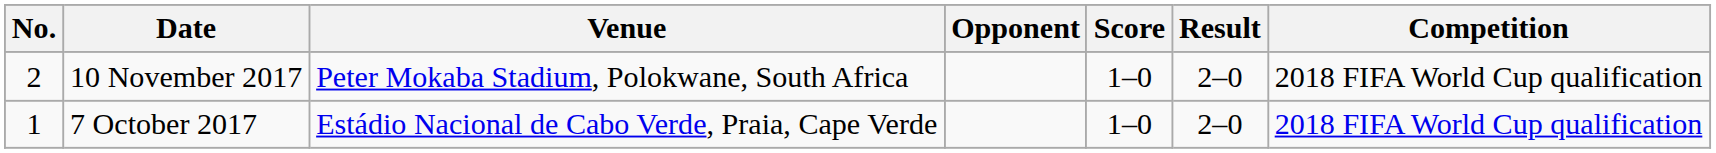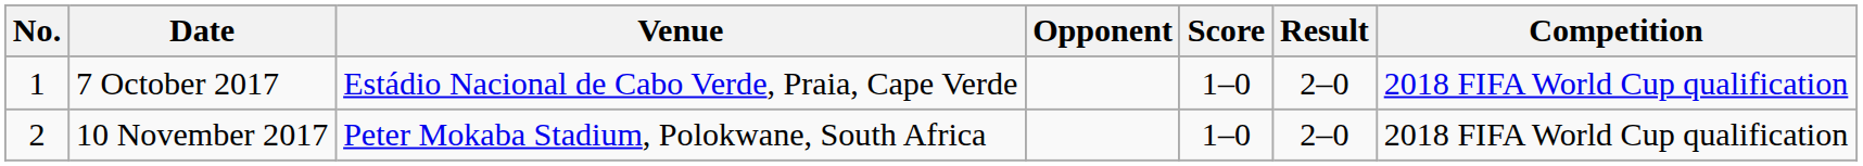 <table class="wikitable sortable">
 <tr>
 <th scope="col">No.</th>
 <th scope="col">Date</th>
 <th scope="col">Venue</th>
 <th scope="col">Opponent</th>
 <th scope="col">Score</th>
 <th scope="col">Result</th>
 <th scope="col">Competition</th>
 </tr>
 <tr>
+<td style="text-align:center">1</td>
+<td>7 October 2017</td>
+<td><a href='#'>Estádio Nacional de Cabo Verde</a>, Praia, Cape Verde</td>
+<td></td>
+<td style="text-align:center">1–0</td>
+<td style="text-align:center">2–0</td>
+<td><a href='#'>2018 FIFA World Cup qualification</a></td>
+</tr>
+<tr>
 <td style="text-align:center">2</td>
 <td>10 November 2017</td>
 <td><a href='#'>Peter Mokaba Stadium</a>, Polokwane, South Africa</td>
 <td></td>
 <td style="text-align:center">1–0</td>
 <td style="text-align:center">2–0</td>
 <td>2018 FIFA World Cup qualification</td>
 </tr>
-<tr>
-<td style="text-align:center">1</td>
-<td>7 October 2017</td>
-<td><a href='#'>Estádio Nacional de Cabo Verde</a>, Praia, Cape Verde</td>
-<td></td>
-<td style="text-align:center">1–0</td>
-<td style="text-align:center">2–0</td>
-<td><a href='#'>2018 FIFA World Cup qualification</a></td>
-</tr>
 </table>
